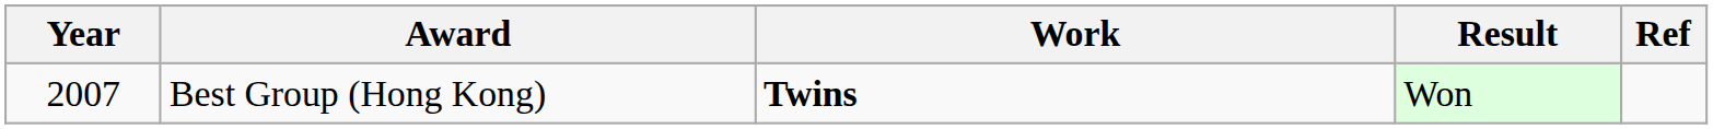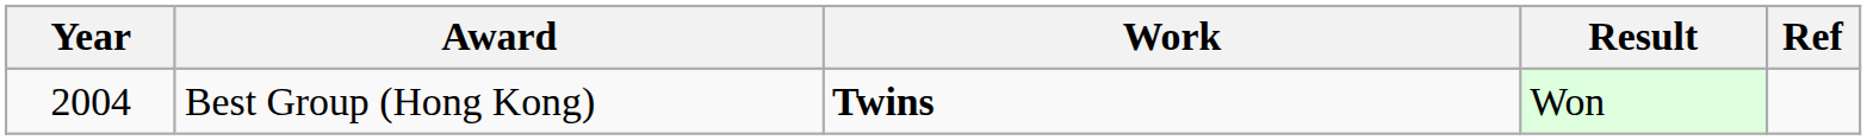 <table class="wikitable">
 <tr>
 <th width=60>Year</th>
 <th width="250">Award</th>
 <th width="270">Work</th>
 <th width="90">Result</th>
 <th width="30">Ref</th>
 </tr>
 <tr>
-<td align="center">2007</td>
+<td align="center">2004</td>
 <td>Best Group (Hong Kong)</td>
 <td><strong>Twins</strong></td>
 <td style="background: #ddffdd"><div>Won</div></td>
 <td align="center"></td>
 </tr>
 </table>
